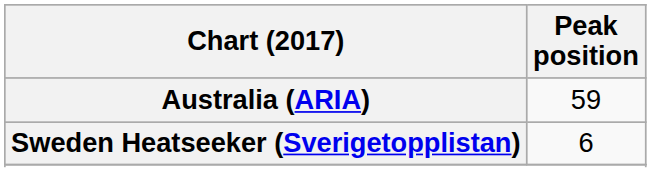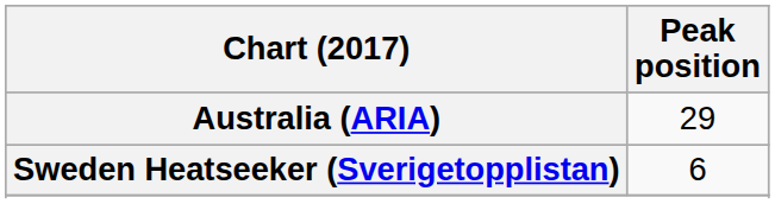 <table class="wikitable sortable plainrowheaders" style="text-align:center">
 <tr>
 <th>Chart (2017)</th>
 <th>Peak<br>position</th>
 </tr>
 <tr>
 <th scope="row">Australia (<a href='#'>ARIA</a>)</th>
-<td>59</td>
+<td>29</td>
 </tr>
 <tr>
 <th scope="row">Sweden Heatseeker (<a href='#'>Sverigetopplistan</a>)</th>
 <td>6</td>
 </tr>
 <tr>
 </tr>
 <tr>
 </tr>
 </table>
